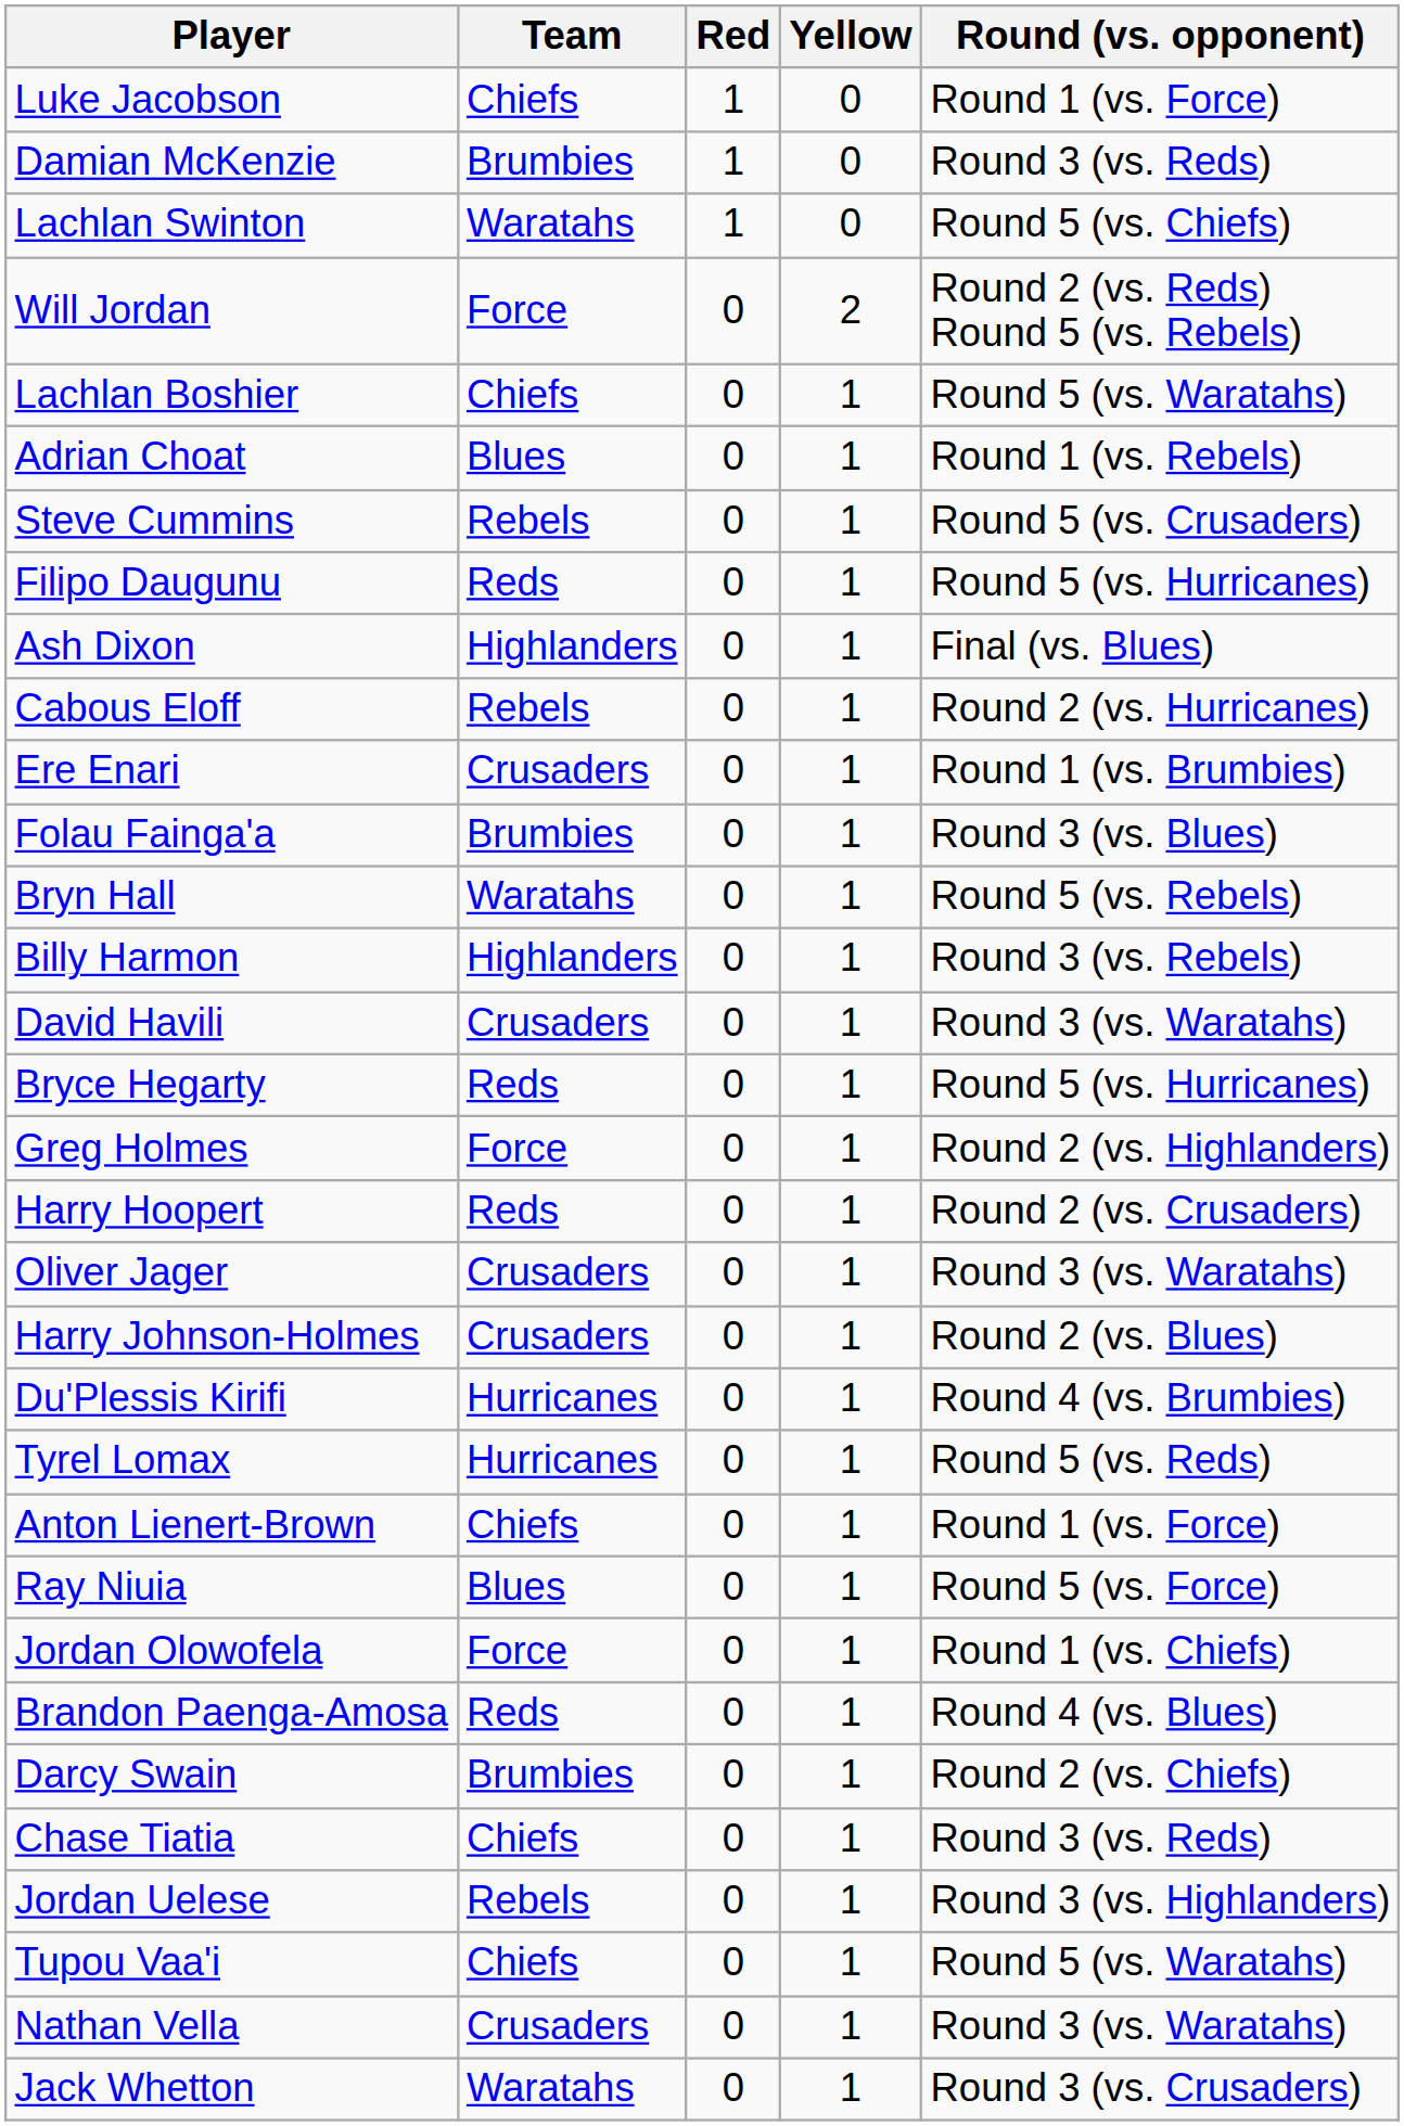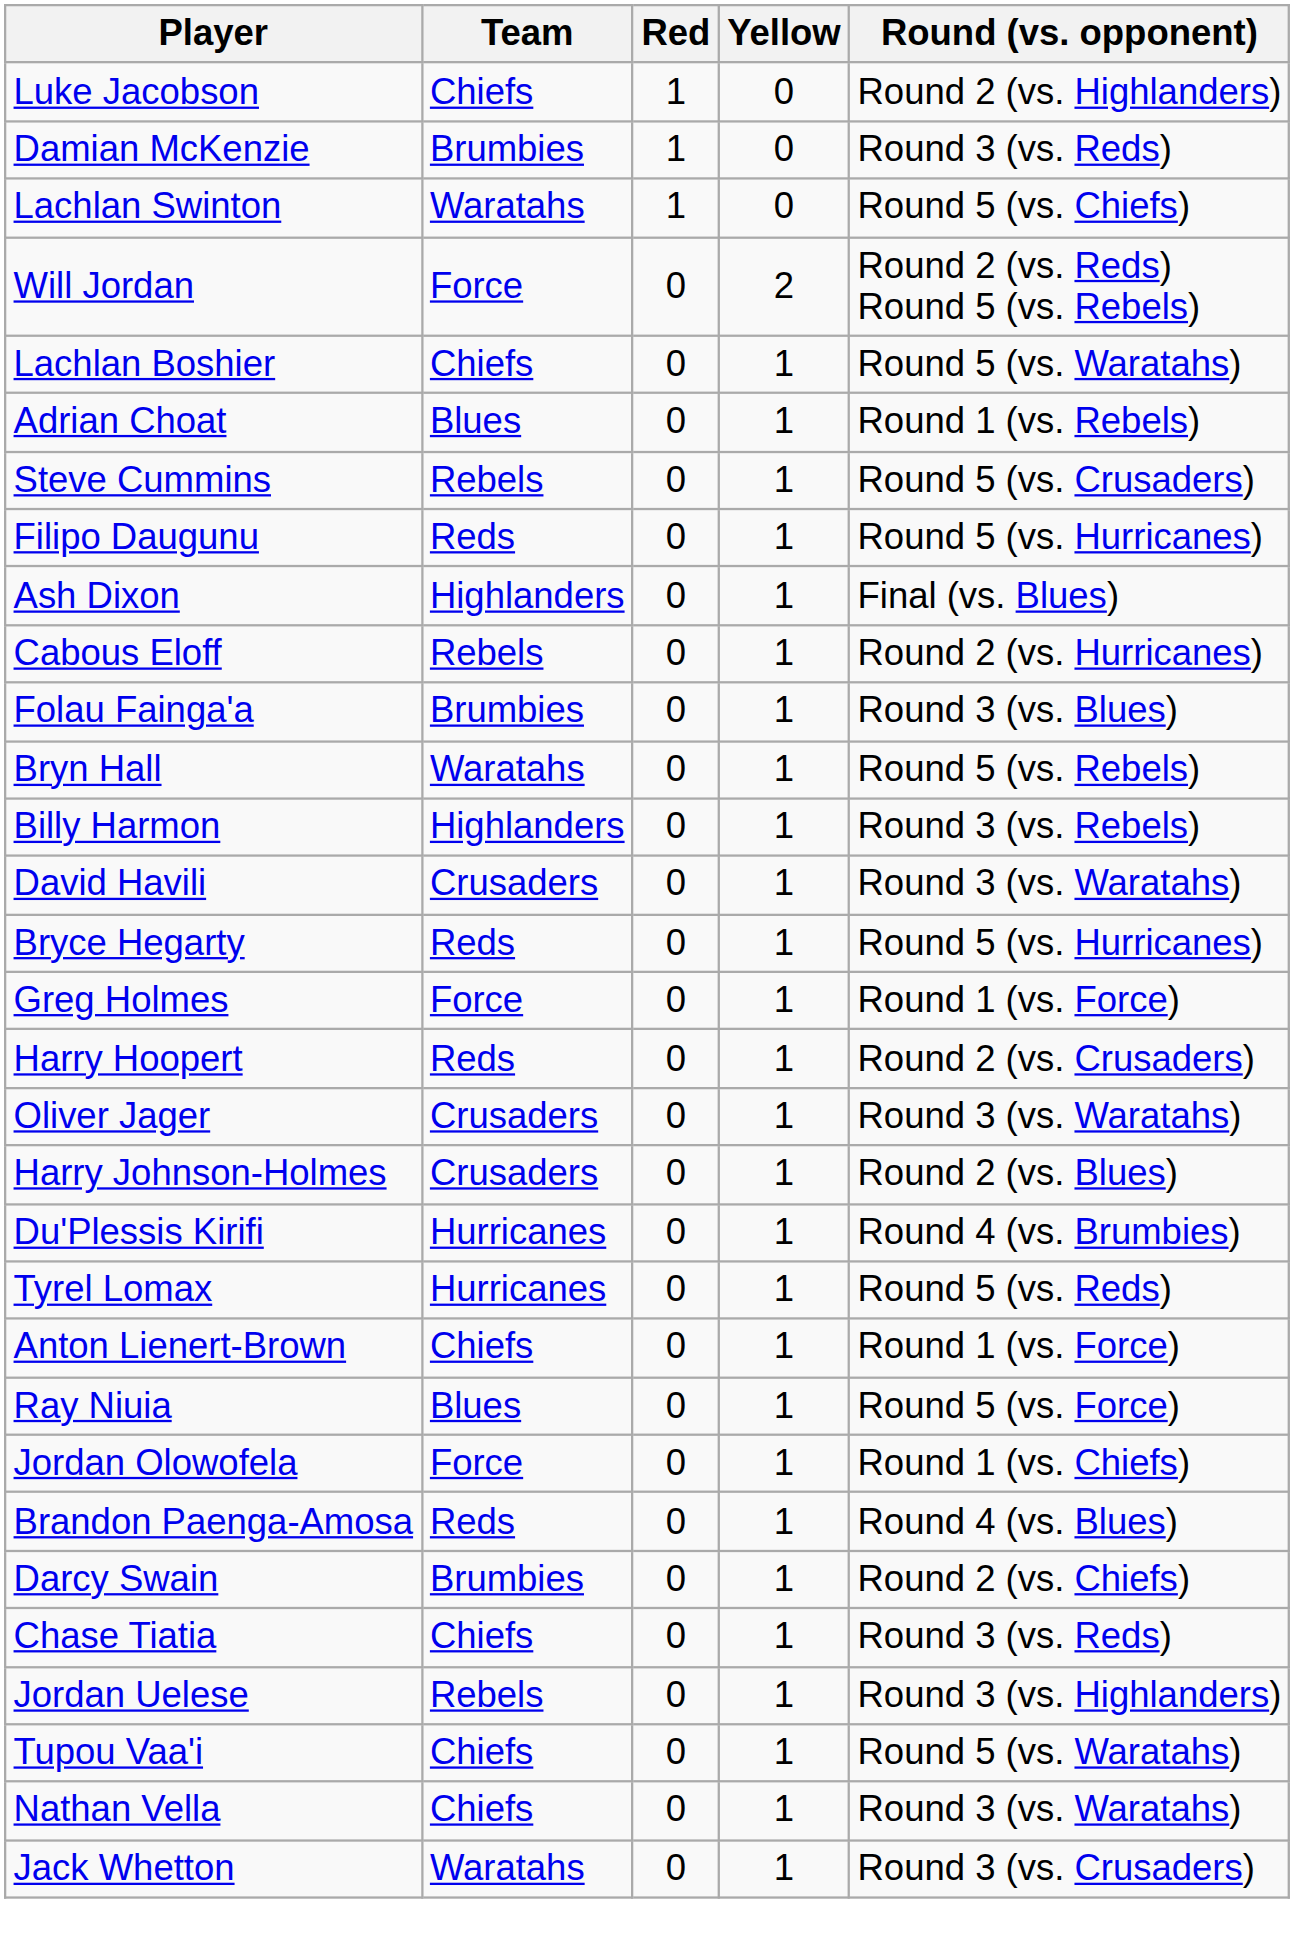 <table class="wikitable" style="text-align:center">
 <tr>
 <th>Player</th>
 <th>Team</th>
 <th> Red</th>
 <th> Yellow</th>
 <th>Round (vs. opponent)</th>
 </tr>
 <tr>
 <td style="text-align:left"> <a href='#'>Luke Jacobson</a></td>
 <td style="text-align:left"> <a href='#'>Chiefs</a></td>
 <td>1</td>
 <td>0</td>
-<td style="text-align:left"> Round 1 (vs. <a href='#'>Force</a>)</td>
+<td style="text-align:left"> Round 2 (vs. <a href='#'>Highlanders</a>)</td>
 </tr>
 <tr>
 <td style="text-align:left"> <a href='#'>Damian McKenzie</a></td>
 <td style="text-align:left"> <a href='#'>Brumbies</a></td>
 <td>1</td>
 <td>0</td>
 <td style="text-align:left"> Round 3 (vs. <a href='#'>Reds</a>)</td>
 </tr>
 <tr>
 <td style="text-align:left"> <a href='#'>Lachlan Swinton</a></td>
 <td style="text-align:left"> <a href='#'>Waratahs</a></td>
 <td>1</td>
 <td>0</td>
 <td style="text-align:left"> Round 5 (vs. <a href='#'>Chiefs</a>)</td>
 </tr>
 <tr>
 <td style="text-align:left"> <a href='#'>Will Jordan</a></td>
 <td style="text-align:left"> <a href='#'>Force</a></td>
 <td>0</td>
 <td>2</td>
 <td style="text-align:left"> Round 2 (vs. <a href='#'>Reds</a>)<br> Round 5 (vs. <a href='#'>Rebels</a>)</td>
 </tr>
 <tr>
 <td style="text-align:left"> <a href='#'>Lachlan Boshier</a></td>
 <td style="text-align:left"> <a href='#'>Chiefs</a></td>
 <td>0</td>
 <td>1</td>
 <td style="text-align:left"> Round 5 (vs. <a href='#'>Waratahs</a>)</td>
 </tr>
 <tr>
 <td style="text-align:left"> <a href='#'>Adrian Choat</a></td>
 <td style="text-align:left"> <a href='#'>Blues</a></td>
 <td>0</td>
 <td>1</td>
 <td style="text-align:left"> Round 1 (vs. <a href='#'>Rebels</a>)</td>
 </tr>
 <tr>
 <td style="text-align:left"> <a href='#'>Steve Cummins</a></td>
 <td style="text-align:left"> <a href='#'>Rebels</a></td>
 <td>0</td>
 <td>1</td>
 <td style="text-align:left"> Round 5 (vs. <a href='#'>Crusaders</a>)</td>
 </tr>
 <tr>
 <td style="text-align:left"> <a href='#'>Filipo Daugunu</a></td>
 <td style="text-align:left"> <a href='#'>Reds</a></td>
 <td>0</td>
 <td>1</td>
 <td style="text-align:left"> Round 5 (vs. <a href='#'>Hurricanes</a>)</td>
 </tr>
 <tr>
 <td style="text-align:left"> <a href='#'>Ash Dixon</a></td>
 <td style="text-align:left"> <a href='#'>Highlanders</a></td>
 <td>0</td>
 <td>1</td>
 <td style="text-align:left"> Final (vs. <a href='#'>Blues</a>)</td>
 </tr>
 <tr>
 <td style="text-align:left"> <a href='#'>Cabous Eloff</a></td>
 <td style="text-align:left"> <a href='#'>Rebels</a></td>
 <td>0</td>
 <td>1</td>
 <td style="text-align:left"> Round 2 (vs. <a href='#'>Hurricanes</a>)</td>
 </tr>
 <tr>
-<td style="text-align:left"> <a href='#'>Ere Enari</a></td>
-<td style="text-align:left"> <a href='#'>Crusaders</a></td>
-<td>0</td>
-<td>1</td>
-<td style="text-align:left"> Round 1 (vs. <a href='#'>Brumbies</a>)</td>
-</tr>
-<tr>
 <td style="text-align:left"> <a href='#'>Folau Fainga'a</a></td>
 <td style="text-align:left"> <a href='#'>Brumbies</a></td>
 <td>0</td>
 <td>1</td>
 <td style="text-align:left"> Round 3 (vs. <a href='#'>Blues</a>)</td>
 </tr>
 <tr>
 <td style="text-align:left"> <a href='#'>Bryn Hall</a></td>
 <td style="text-align:left"> <a href='#'>Waratahs</a></td>
 <td>0</td>
 <td>1</td>
 <td style="text-align:left"> Round 5 (vs. <a href='#'>Rebels</a>)</td>
 </tr>
 <tr>
 <td style="text-align:left"> <a href='#'>Billy Harmon</a></td>
 <td style="text-align:left"> <a href='#'>Highlanders</a></td>
 <td>0</td>
 <td>1</td>
 <td style="text-align:left"> Round 3 (vs. <a href='#'>Rebels</a>)</td>
 </tr>
 <tr>
 <td style="text-align:left"> <a href='#'>David Havili</a></td>
 <td style="text-align:left"> <a href='#'>Crusaders</a></td>
 <td>0</td>
 <td>1</td>
 <td style="text-align:left"> Round 3 (vs. <a href='#'>Waratahs</a>)</td>
 </tr>
 <tr>
 <td style="text-align:left"> <a href='#'>Bryce Hegarty</a></td>
 <td style="text-align:left"> <a href='#'>Reds</a></td>
 <td>0</td>
 <td>1</td>
 <td style="text-align:left"> Round 5 (vs. <a href='#'>Hurricanes</a>)</td>
 </tr>
 <tr>
 <td style="text-align:left"> <a href='#'>Greg Holmes</a></td>
 <td style="text-align:left"> <a href='#'>Force</a></td>
 <td>0</td>
 <td>1</td>
-<td style="text-align:left"> Round 2 (vs. <a href='#'>Highlanders</a>)</td>
+<td style="text-align:left"> Round 1 (vs. <a href='#'>Force</a>)</td>
 </tr>
 <tr>
 <td style="text-align:left"> <a href='#'>Harry Hoopert</a></td>
 <td style="text-align:left"> <a href='#'>Reds</a></td>
 <td>0</td>
 <td>1</td>
 <td style="text-align:left"> Round 2 (vs. <a href='#'>Crusaders</a>)</td>
 </tr>
 <tr>
 <td style="text-align:left"> <a href='#'>Oliver Jager</a></td>
 <td style="text-align:left"> <a href='#'>Crusaders</a></td>
 <td>0</td>
 <td>1</td>
 <td style="text-align:left"> Round 3 (vs. <a href='#'>Waratahs</a>)</td>
 </tr>
 <tr>
 <td style="text-align:left"> <a href='#'>Harry Johnson-Holmes</a></td>
 <td style="text-align:left"> <a href='#'>Crusaders</a></td>
 <td>0</td>
 <td>1</td>
 <td style="text-align:left"> Round 2 (vs. <a href='#'>Blues</a>)</td>
 </tr>
 <tr>
 <td style="text-align:left"> <a href='#'>Du'Plessis Kirifi</a></td>
 <td style="text-align:left"> <a href='#'>Hurricanes</a></td>
 <td>0</td>
 <td>1</td>
 <td style="text-align:left"> Round 4 (vs. <a href='#'>Brumbies</a>)</td>
 </tr>
 <tr>
 <td style="text-align:left"> <a href='#'>Tyrel Lomax</a></td>
 <td style="text-align:left"> <a href='#'>Hurricanes</a></td>
 <td>0</td>
 <td>1</td>
 <td style="text-align:left"> Round 5 (vs. <a href='#'>Reds</a>)</td>
 </tr>
 <tr>
 <td style="text-align:left"> <a href='#'>Anton Lienert-Brown</a></td>
 <td style="text-align:left"> <a href='#'>Chiefs</a></td>
 <td>0</td>
 <td>1</td>
 <td style="text-align:left"> Round 1 (vs. <a href='#'>Force</a>)</td>
 </tr>
 <tr>
 <td style="text-align:left"> <a href='#'>Ray Niuia</a></td>
 <td style="text-align:left"> <a href='#'>Blues</a></td>
 <td>0</td>
 <td>1</td>
 <td style="text-align:left"> Round 5 (vs. <a href='#'>Force</a>)</td>
 </tr>
 <tr>
 <td style="text-align:left"> <a href='#'>Jordan Olowofela</a></td>
 <td style="text-align:left"> <a href='#'>Force</a></td>
 <td>0</td>
 <td>1</td>
 <td style="text-align:left"> Round 1 (vs. <a href='#'>Chiefs</a>)</td>
 </tr>
 <tr>
 <td style="text-align:left"> <a href='#'>Brandon Paenga-Amosa</a></td>
 <td style="text-align:left"> <a href='#'>Reds</a></td>
 <td>0</td>
 <td>1</td>
 <td style="text-align:left"> Round 4 (vs. <a href='#'>Blues</a>)</td>
 </tr>
 <tr>
 <td style="text-align:left"> <a href='#'>Darcy Swain</a></td>
 <td style="text-align:left"> <a href='#'>Brumbies</a></td>
 <td>0</td>
 <td>1</td>
 <td style="text-align:left"> Round 2 (vs. <a href='#'>Chiefs</a>)</td>
 </tr>
 <tr>
 <td style="text-align:left"> <a href='#'>Chase Tiatia</a></td>
 <td style="text-align:left"> <a href='#'>Chiefs</a></td>
 <td>0</td>
 <td>1</td>
 <td style="text-align:left"> Round 3 (vs. <a href='#'>Reds</a>)</td>
 </tr>
 <tr>
 <td style="text-align:left"> <a href='#'>Jordan Uelese</a></td>
 <td style="text-align:left"> <a href='#'>Rebels</a></td>
 <td>0</td>
 <td>1</td>
 <td style="text-align:left"> Round 3 (vs. <a href='#'>Highlanders</a>)</td>
 </tr>
 <tr>
 <td style="text-align:left"> <a href='#'>Tupou Vaa'i</a></td>
 <td style="text-align:left"> <a href='#'>Chiefs</a></td>
 <td>0</td>
 <td>1</td>
 <td style="text-align:left"> Round 5 (vs. <a href='#'>Waratahs</a>)</td>
 </tr>
 <tr>
 <td style="text-align:left"> <a href='#'>Nathan Vella</a></td>
-<td style="text-align:left"> <a href='#'>Crusaders</a></td>
+<td style="text-align:left"> <a href='#'>Chiefs</a></td>
 <td>0</td>
 <td>1</td>
 <td style="text-align:left"> Round 3 (vs. <a href='#'>Waratahs</a>)</td>
 </tr>
 <tr>
 <td style="text-align:left"> <a href='#'>Jack Whetton</a></td>
 <td style="text-align:left"> <a href='#'>Waratahs</a></td>
 <td>0</td>
 <td>1</td>
 <td style="text-align:left"> Round 3 (vs. <a href='#'>Crusaders</a>)</td>
 </tr>
 </table>
